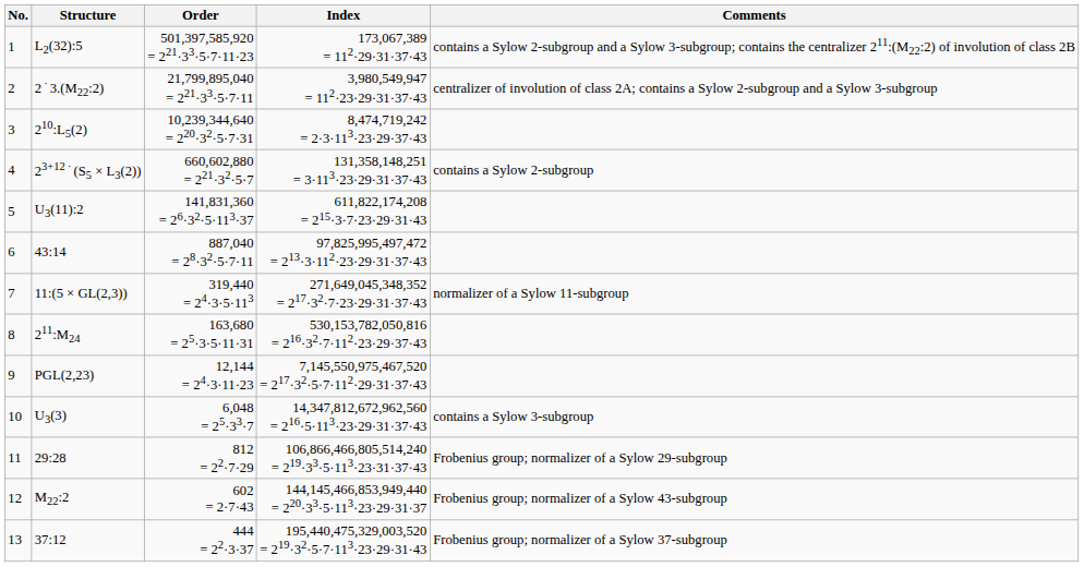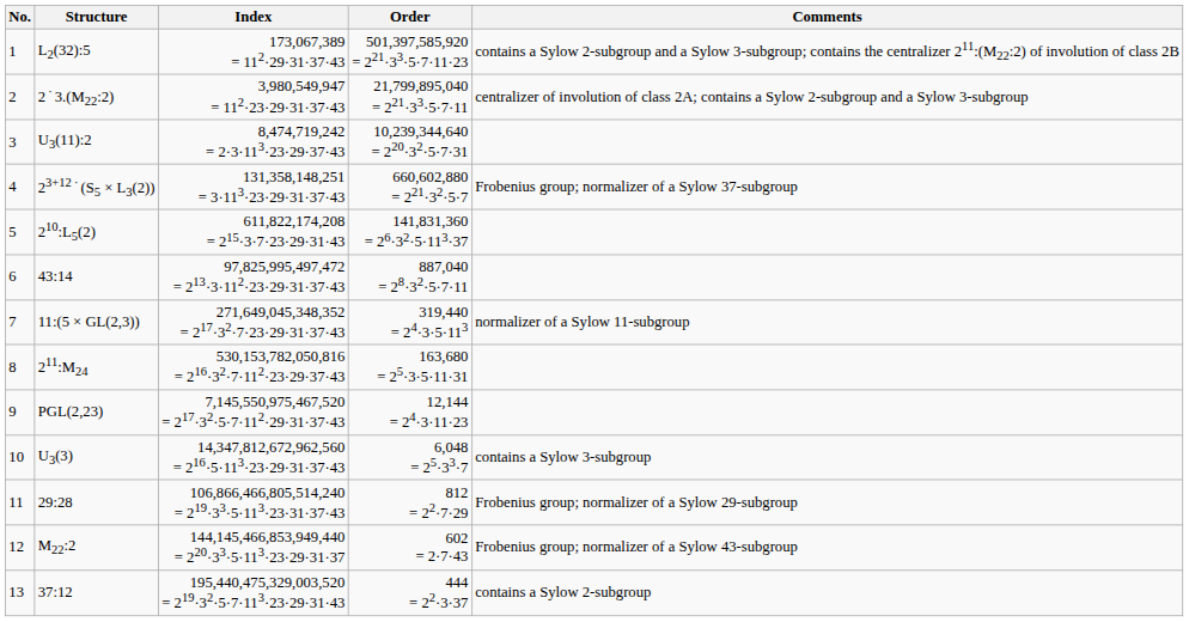 <table class="wikitable">
 <tr>
 <th>No.</th>
 <th>Structure</th>
+<th>Index</th>
 <th>Order</th>
-<th>Index</th>
 <th>Comments</th>
 </tr>
 <tr>
 <td>1</td>
 <td>L<sub>2</sub>(32):5</td>
+<td align=right>173,067,389<br>= 11<sup>2</sup>·29·31·37·43</td>
 <td align=right>501,397,585,920<br>= 2<sup>21</sup>·3<sup>3</sup>·5·7·11·23</td>
-<td align=right>173,067,389<br>= 11<sup>2</sup>·29·31·37·43</td>
 <td>contains a Sylow 2-subgroup and a Sylow 3-subgroup; contains the centralizer 2<sup>11</sup>:(M<sub>22</sub>:2) of involution of class 2B</td>
 </tr>
 <tr>
 <td>2</td>
 <td>2<sup> · </sup>3.(M<sub>22</sub>:2)</td>
+<td align=right>3,980,549,947<br>= 11<sup>2</sup>·23·29·31·37·43</td>
 <td align=right>21,799,895,040 <br>= 2<sup>21</sup>·3<sup>3</sup>·5·7·11</td>
-<td align=right>3,980,549,947<br>= 11<sup>2</sup>·23·29·31·37·43</td>
 <td>centralizer of involution of class 2A; contains a Sylow 2-subgroup and a Sylow 3-subgroup</td>
 </tr>
 <tr>
 <td>3</td>
-<td>2<sup>10</sup>:L<sub>5</sub>(2)</td>
+<td>U<sub>3</sub>(11):2</td>
+<td align=right>8,474,719,242<br>= 2·3·11<sup>3</sup>·23·29·37·43</td>
 <td align=right>10,239,344,640 <br>= 2<sup>20</sup>·3<sup>2</sup>·5·7·31</td>
-<td align=right>8,474,719,242<br>= 2·3·11<sup>3</sup>·23·29·37·43</td>
 <td></td>
 </tr>
 <tr>
 <td>4</td>
 <td>2<sup>3+12 · </sup>(S<sub>5</sub> × L<sub>3</sub>(2))</td>
+<td align=right>131,358,148,251<br>= 3·11<sup>3</sup>·23·29·31·37·43</td>
 <td align=right>660,602,880    <br>= 2<sup>21</sup>·3<sup>2</sup>·5·7</td>
-<td align=right>131,358,148,251<br>= 3·11<sup>3</sup>·23·29·31·37·43</td>
-<td>contains a Sylow 2-subgroup</td>
+<td>Frobenius group; normalizer of a Sylow 37-subgroup</td>
 </tr>
 <tr>
 <td>5</td>
-<td>U<sub>3</sub>(11):2</td>
+<td>2<sup>10</sup>:L<sub>5</sub>(2)</td>
+<td align=right>611,822,174,208<br>= 2<sup>15</sup>·3·7·23·29·31·43</td>
 <td align=right>141,831,360    <br>= 2<sup>6</sup>·3<sup>2</sup>·5·11<sup>3</sup>·37</td>
-<td align=right>611,822,174,208<br>= 2<sup>15</sup>·3·7·23·29·31·43</td>
 <td></td>
 </tr>
 <tr>
 <td>6</td>
 <td>43:14</td>
+<td align=right>97,825,995,497,472<br>= 2<sup>13</sup>·3·11<sup>2</sup>·23·29·31·37·43</td>
 <td align=right>887,040        <br>= 2<sup>8</sup>·3<sup>2</sup>·5·7·11</td>
-<td align=right>97,825,995,497,472<br>= 2<sup>13</sup>·3·11<sup>2</sup>·23·29·31·37·43</td>
 <td></td>
 </tr>
 <tr>
 <td>7</td>
 <td>11:(5 × GL(2,3))</td>
+<td align=right>271,649,045,348,352<br>= 2<sup>17</sup>·3<sup>2</sup>·7·23·29·31·37·43</td>
 <td align=right>319,440        <br>= 2<sup>4</sup>·3·5·11<sup>3</sup></td>
-<td align=right>271,649,045,348,352<br>= 2<sup>17</sup>·3<sup>2</sup>·7·23·29·31·37·43</td>
 <td>normalizer of a Sylow 11-subgroup</td>
 </tr>
 <tr>
 <td>8</td>
 <td>2<sup>11</sup>:M<sub>24</sub></td>
+<td align=right>530,153,782,050,816<br>= 2<sup>16</sup>·3<sup>2</sup>·7·11<sup>2</sup>·23·29·37·43</td>
 <td align=right>163,680        <br>= 2<sup>5</sup>·3·5·11·31</td>
-<td align=right>530,153,782,050,816<br>= 2<sup>16</sup>·3<sup>2</sup>·7·11<sup>2</sup>·23·29·37·43</td>
 <td></td>
 </tr>
 <tr>
 <td>9</td>
 <td>PGL(2,23)</td>
+<td align=right>7,145,550,975,467,520<br>= 2<sup>17</sup>·3<sup>2</sup>·5·7·11<sup>2</sup>·29·31·37·43</td>
 <td align=right>12,144         <br>= 2<sup>4</sup>·3·11·23</td>
-<td align=right>7,145,550,975,467,520<br>= 2<sup>17</sup>·3<sup>2</sup>·5·7·11<sup>2</sup>·29·31·37·43</td>
 <td></td>
 </tr>
 <tr>
 <td>10</td>
 <td>U<sub>3</sub>(3)</td>
+<td align=right>14,347,812,672,962,560<br>= 2<sup>16</sup>·5·11<sup>3</sup>·23·29·31·37·43</td>
 <td align=right>6,048          <br>= 2<sup>5</sup>·3<sup>3</sup>·7</td>
-<td align=right>14,347,812,672,962,560<br>= 2<sup>16</sup>·5·11<sup>3</sup>·23·29·31·37·43</td>
 <td>contains a Sylow 3-subgroup</td>
 </tr>
 <tr>
 <td>11</td>
 <td>29:28</td>
+<td align=right>106,866,466,805,514,240<br>= 2<sup>19</sup>·3<sup>3</sup>·5·11<sup>3</sup>·23·31·37·43</td>
 <td align=right>812            <br>= 2<sup>2</sup>·7·29</td>
-<td align=right>106,866,466,805,514,240<br>= 2<sup>19</sup>·3<sup>3</sup>·5·11<sup>3</sup>·23·31·37·43</td>
 <td>Frobenius group; normalizer of a Sylow 29-subgroup</td>
 </tr>
 <tr>
 <td>12</td>
 <td>M<sub>22</sub>:2</td>
+<td align=right>144,145,466,853,949,440<br>= 2<sup>20</sup>·3<sup>3</sup>·5·11<sup>3</sup>·23·29·31·37</td>
 <td align=right>602            <br>= 2·7·43</td>
-<td align=right>144,145,466,853,949,440<br>= 2<sup>20</sup>·3<sup>3</sup>·5·11<sup>3</sup>·23·29·31·37</td>
 <td>Frobenius group; normalizer of a Sylow 43-subgroup</td>
 </tr>
 <tr>
 <td>13</td>
 <td>37:12</td>
+<td align=right>195,440,475,329,003,520<br>= 2<sup>19</sup>·3<sup>2</sup>·5·7·11<sup>3</sup>·23·29·31·43</td>
 <td align=right>444            <br>= 2<sup>2</sup>·3·37</td>
-<td align=right>195,440,475,329,003,520<br>= 2<sup>19</sup>·3<sup>2</sup>·5·7·11<sup>3</sup>·23·29·31·43</td>
-<td>Frobenius group; normalizer of a Sylow 37-subgroup</td>
+<td>contains a Sylow 2-subgroup</td>
 </tr>
 </table>
